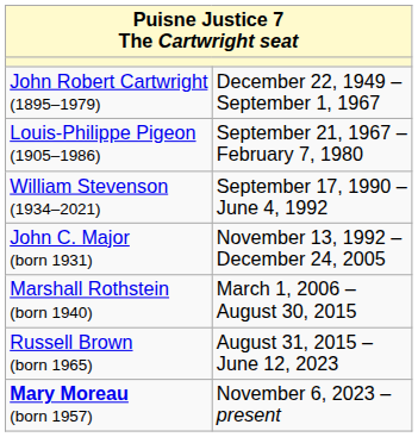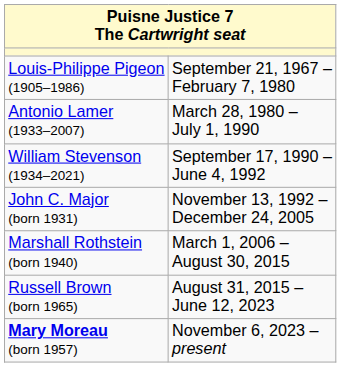 <table class="wikitable">
 <tr>
 <th colspan="2" style="background: #fffacd;">Puisne Justice 7<br>The <em>Cartwright seat</em></th>
 </tr>
 <tr>
 <td colspan="2" style="background: #fffacd;"></td>
 </tr>
 <tr>
-<td><a href='#'>John Robert Cartwright</a><br><small>(1895–1979)</small></td>
-<td>December 22, 1949 –<br> September 1, 1967</td>
+<td><a href='#'>Louis-Philippe Pigeon</a><br><small>(1905–1986)</small></td>
+<td>September 21, 1967 –<br> February 7, 1980</td>
 </tr>
 <tr>
-<td><a href='#'>Louis-Philippe Pigeon</a><br><small>(1905–1986)</small></td>
-<td>September 21, 1967 –<br> February 7, 1980</td>
+<td><a href='#'>Antonio Lamer</a><br><small>(1933–2007)</small></td>
+<td>March 28, 1980 –<br> July 1, 1990</td>
 </tr>
 <tr>
 <td><a href='#'>William Stevenson</a><br><small>(1934–2021)</small></td>
 <td>September 17, 1990 –<br> June 4, 1992</td>
 </tr>
 <tr>
 <td><a href='#'>John C. Major</a><br><small>(born 1931)</small></td>
 <td>November 13, 1992 –<br> December 24, 2005</td>
 </tr>
 <tr>
 <td><a href='#'>Marshall Rothstein</a><br><small>(born 1940)</small></td>
 <td>March 1, 2006 –<br> August 30, 2015</td>
 </tr>
 <tr>
 <td><a href='#'>Russell Brown</a><br><small>(born 1965)</small></td>
 <td>August 31, 2015 –<br> June 12, 2023</td>
 </tr>
 <tr>
 <td><strong><a href='#'>Mary Moreau</a></strong><br><small>(born 1957)</small></td>
 <td>November 6, 2023 –<br> <em>present</em></td>
 </tr>
 </table>
